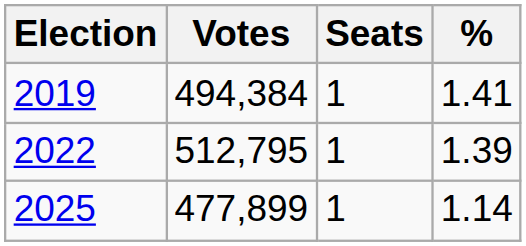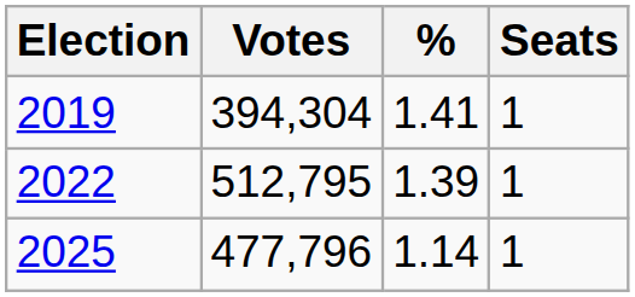 <table class="wikitable">
 <tr>
 <th>Election</th>
 <th>Votes</th>
+<th>%</th>
 <th>Seats</th>
-<th>%</th>
 </tr>
 <tr>
 <td><a href='#'>2019</a></td>
-<td>494,384</td>
+<td>394,304</td>
+<td>1.41</td>
 <td>1</td>
-<td>1.41</td>
 </tr>
 <tr>
 <td><a href='#'>2022</a></td>
 <td>512,795</td>
+<td>1.39</td>
 <td>1</td>
-<td>1.39</td>
 </tr>
 <tr>
 <td><a href='#'>2025</a></td>
-<td>477,899</td>
+<td>477,796</td>
+<td>1.14</td>
 <td>1</td>
-<td>1.14</td>
 </tr>
 </table>
